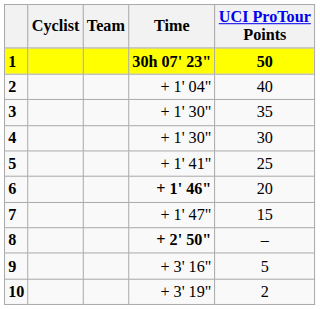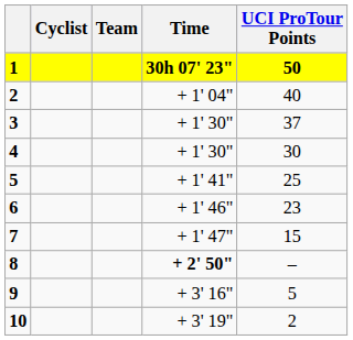 <table class="wikitable">
 <tr style="background:#ccccff;">
 <th></th>
 <th>Cyclist</th>
 <th>Team</th>
 <th>Time</th>
 <th><a href='#'>UCI ProTour</a><br>Points</th>
 </tr>
 <tr bgcolor="yellow">
 <td><strong>1</strong></td>
 <td><strong></strong></td>
 <td><strong></strong></td>
 <td align="right"><strong>30h 07' 23"</strong></td>
 <td align="center"><strong>50</strong></td>
 </tr>
 <tr>
 <td><strong>2</strong></td>
 <td></td>
 <td></td>
 <td align="right">+ 1' 04"</td>
 <td align="center">40</td>
 </tr>
 <tr>
 <td><strong>3</strong></td>
 <td></td>
 <td></td>
 <td align="right">+ 1' 30"</td>
-<td align="center">35</td>
+<td align="center">37</td>
 </tr>
 <tr>
 <td><strong>4</strong></td>
 <td></td>
 <td></td>
 <td align="right">+ 1' 30"</td>
 <td align="center">30</td>
 </tr>
 <tr>
 <td><strong>5</strong></td>
 <td></td>
 <td></td>
 <td align="right">+ 1' 41"</td>
 <td align="center">25</td>
 </tr>
 <tr>
 <td><strong>6</strong></td>
 <td></td>
 <td></td>
-<td align="right"><strong>+ 1' 46"</strong></td>
-<td align="center">20</td>
+<td align="right">+ 1' 46"</td>
+<td align="center">23</td>
 </tr>
 <tr>
 <td><strong>7</strong></td>
 <td></td>
 <td></td>
 <td align="right">+ 1' 47"</td>
 <td align="center">15</td>
 </tr>
 <tr>
 <td><strong>8</strong></td>
 <td></td>
 <td></td>
 <td align="right"><strong>+ 2' 50"</strong></td>
 <td align="center">–</td>
 </tr>
 <tr>
 <td><strong>9</strong></td>
 <td></td>
 <td></td>
 <td align="right">+ 3' 16"</td>
 <td align="center">5</td>
 </tr>
 <tr>
 <td><strong>10</strong></td>
 <td></td>
 <td></td>
 <td align="right">+ 3' 19"</td>
 <td align="center">2</td>
 </tr>
 </table>
